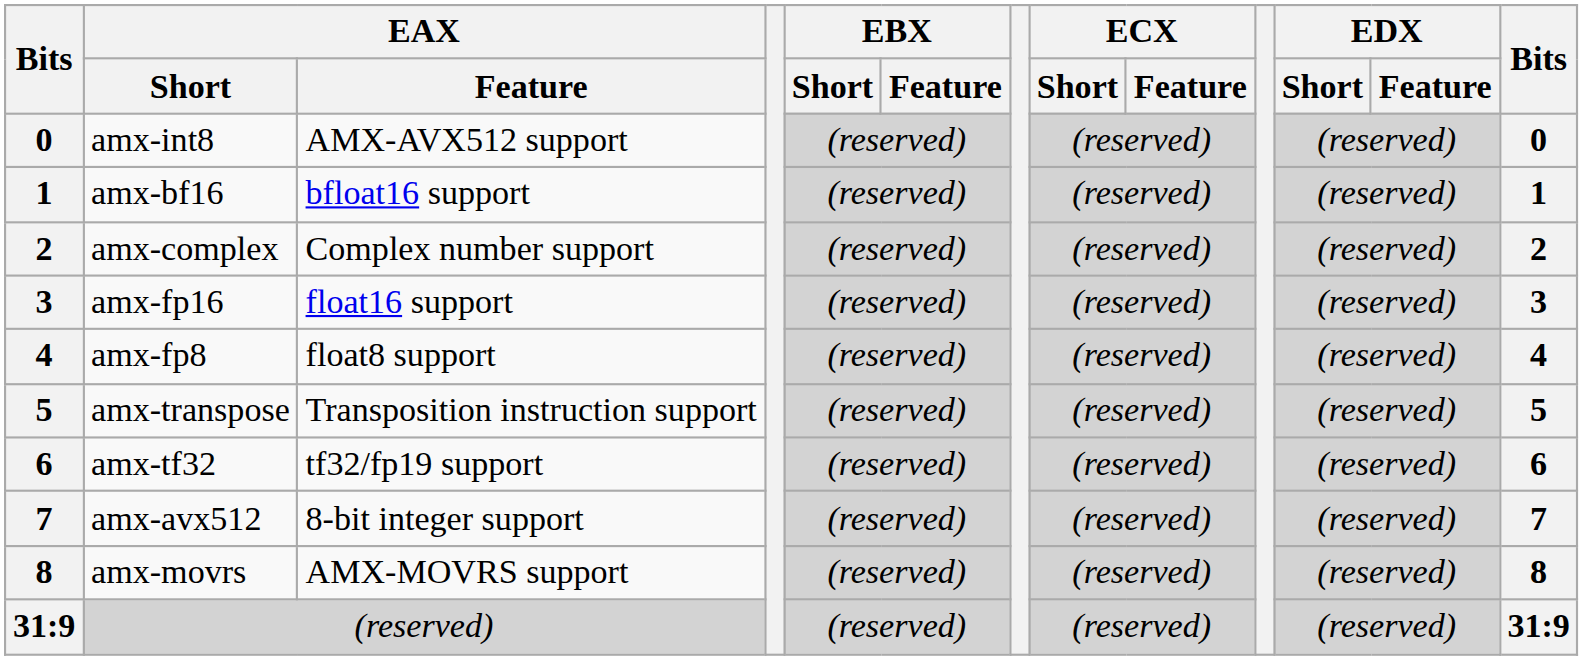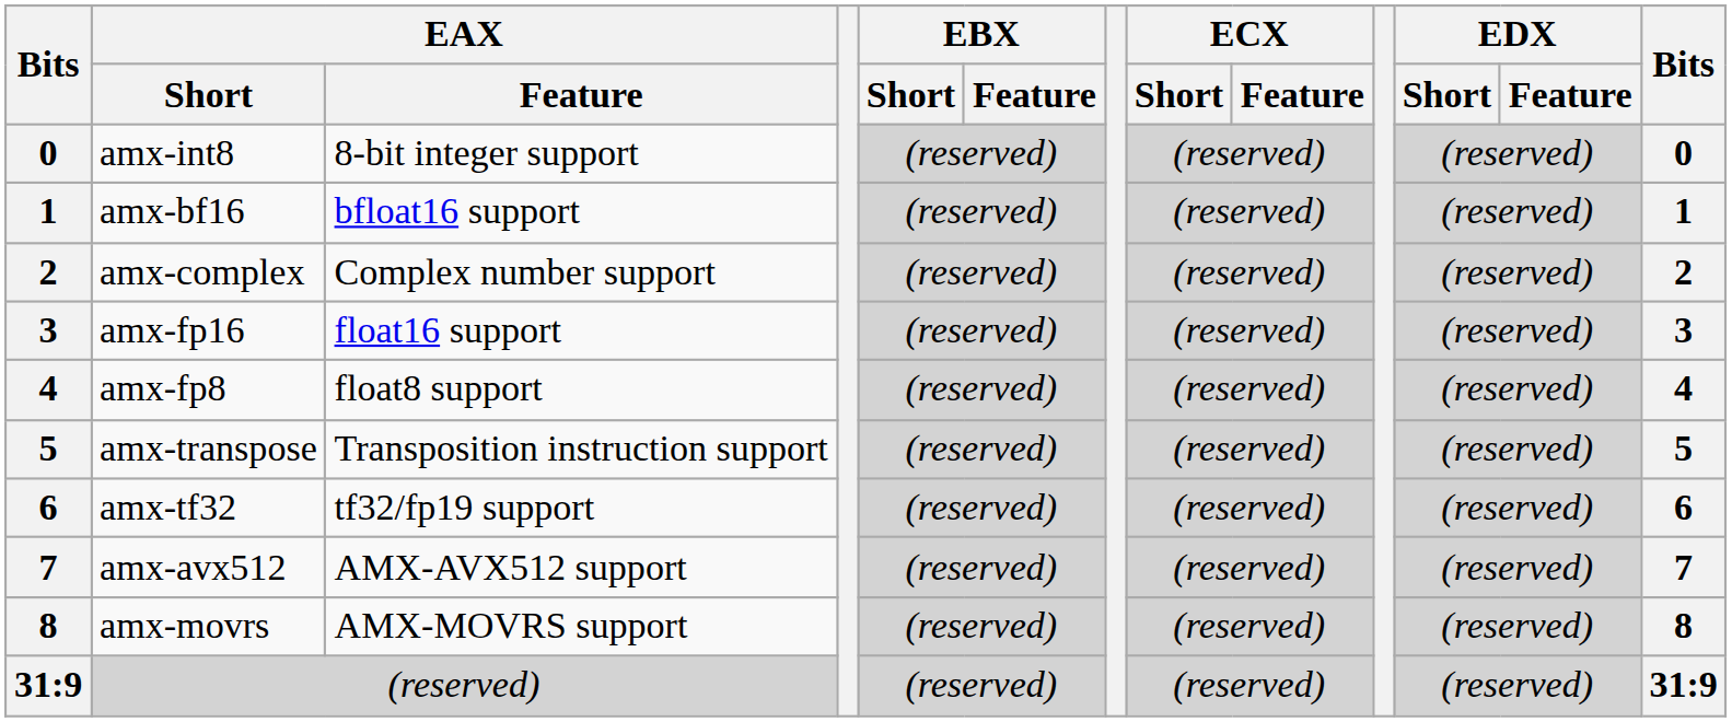 <table class="wikitable">
 <tr>
 <th rowspan="2">Bits</th>
 <th colspan="2">EAX</th>
 <th scope="col" style="width: 0.5em; border-spacing:0; padding:0px" rowspan="12"></th>
 <th colspan="2">EBX</th>
 <th scope="col" style="width: 0.5em; border-spacing:0; padding:0px" rowspan="12"></th>
 <th colspan="2">ECX</th>
 <th scope="col" style="width: 0.5em; border-spacing:0; padding:0px" rowspan="12"></th>
 <th colspan="2">EDX</th>
 <th rowspan="2">Bits</th>
 </tr>
 <tr>
 <th>Short</th>
 <th>Feature</th>
 <th>Short</th>
 <th>Feature</th>
 <th>Short</th>
 <th>Feature</th>
 <th>Short</th>
 <th>Feature</th>
 </tr>
 <tr>
 <th>0</th>
 <td>amx-int8</td>
-<td>AMX-AVX512 support</td>
+<td>8-bit integer support</td>
 <td colspan="2" style="text-align:center; background:lightgrey;"><em>(reserved)</em></td>
 <td colspan="2" style="text-align:center; background:lightgrey;"><em>(reserved)</em></td>
 <td colspan="2" style="text-align:center; background:lightgrey;"><em>(reserved)</em></td>
 <th>0</th>
 </tr>
 <tr>
 <th>1</th>
 <td>amx-bf16</td>
 <td><a href='#'>bfloat16</a> support</td>
 <td colspan="2" style="text-align:center; background:lightgrey;"><em>(reserved)</em></td>
 <td colspan="2" style="text-align:center; background:lightgrey;"><em>(reserved)</em></td>
 <td colspan="2" style="text-align:center; background:lightgrey;"><em>(reserved)</em></td>
 <th>1</th>
 </tr>
 <tr>
 <th>2</th>
 <td>amx-complex</td>
 <td>Complex number support</td>
 <td colspan="2" style="text-align:center; background:lightgrey;"><em>(reserved)</em></td>
 <td colspan="2" style="text-align:center; background:lightgrey;"><em>(reserved)</em></td>
 <td colspan="2" style="text-align:center; background:lightgrey;"><em>(reserved)</em></td>
 <th>2</th>
 </tr>
 <tr>
 <th>3</th>
 <td>amx-fp16</td>
 <td><a href='#'>float16</a> support</td>
 <td colspan="2" style="text-align:center; background:lightgrey;"><em>(reserved)</em></td>
 <td colspan="2" style="text-align:center; background:lightgrey;"><em>(reserved)</em></td>
 <td colspan="2" style="text-align:center; background:lightgrey;"><em>(reserved)</em></td>
 <th>3</th>
 </tr>
 <tr>
 <th>4</th>
 <td>amx-fp8</td>
 <td>float8 support</td>
 <td colspan="2" style="text-align:center; background:lightgrey;"><em>(reserved)</em></td>
 <td colspan="2" style="text-align:center; background:lightgrey;"><em>(reserved)</em></td>
 <td colspan="2" style="text-align:center; background:lightgrey;"><em>(reserved)</em></td>
 <th>4</th>
 </tr>
 <tr>
 <th>5</th>
 <td>amx-transpose</td>
 <td>Transposition instruction support</td>
 <td colspan="2" style="text-align:center; background:lightgrey;"><em>(reserved)</em></td>
 <td colspan="2" style="text-align:center; background:lightgrey;"><em>(reserved)</em></td>
 <td colspan="2" style="text-align:center; background:lightgrey;"><em>(reserved)</em></td>
 <th>5</th>
 </tr>
 <tr>
 <th>6</th>
 <td>amx-tf32</td>
 <td>tf32/fp19 support</td>
 <td colspan="2" style="text-align:center; background:lightgrey;"><em>(reserved)</em></td>
 <td colspan="2" style="text-align:center; background:lightgrey;"><em>(reserved)</em></td>
 <td colspan="2" style="text-align:center; background:lightgrey;"><em>(reserved)</em></td>
 <th>6</th>
 </tr>
 <tr>
 <th>7</th>
 <td>amx-avx512</td>
-<td>8-bit integer support</td>
+<td>AMX-AVX512 support</td>
 <td colspan="2" style="text-align:center; background:lightgrey;"><em>(reserved)</em></td>
 <td colspan="2" style="text-align:center; background:lightgrey;"><em>(reserved)</em></td>
 <td colspan="2" style="text-align:center; background:lightgrey;"><em>(reserved)</em></td>
 <th>7</th>
 </tr>
 <tr>
 <th>8</th>
 <td>amx-movrs</td>
 <td>AMX-MOVRS support</td>
 <td colspan="2" style="text-align:center; background:lightgrey;"><em>(reserved)</em></td>
 <td colspan="2" style="text-align:center; background:lightgrey;"><em>(reserved)</em></td>
 <td colspan="2" style="text-align:center; background:lightgrey;"><em>(reserved)</em></td>
 <th>8</th>
 </tr>
 <tr>
 <th>31:9</th>
 <td colspan="2" style="text-align:center; background:lightgrey;"><em>(reserved)</em></td>
 <td colspan="2" style="text-align:center; background:lightgrey;"><em>(reserved)</em></td>
 <td colspan="2" style="text-align:center; background:lightgrey;"><em>(reserved)</em></td>
 <td colspan="2" style="text-align:center; background:lightgrey;"><em>(reserved)</em></td>
 <th>31:9</th>
 </tr>
 </table>
